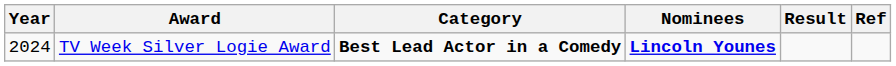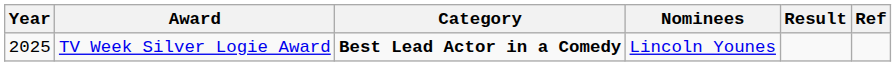 <table class="wikitable">
 <tr>
 <th>Year</th>
 <th>Award</th>
 <th>Category</th>
 <th>Nominees</th>
 <th>Result</th>
 <th>Ref</th>
 </tr>
 <tr>
-<td>2024</td>
+<td>2025</td>
 <td><a href='#'>TV Week Silver Logie Award</a></td>
 <td><strong>Best Lead Actor in a Comedy</strong></td>
-<td><strong><a href='#'>Lincoln Younes</a></strong></td>
+<td><a href='#'>Lincoln Younes</a></td>
 <td></td>
 <td></td>
 </tr>
 </table>
